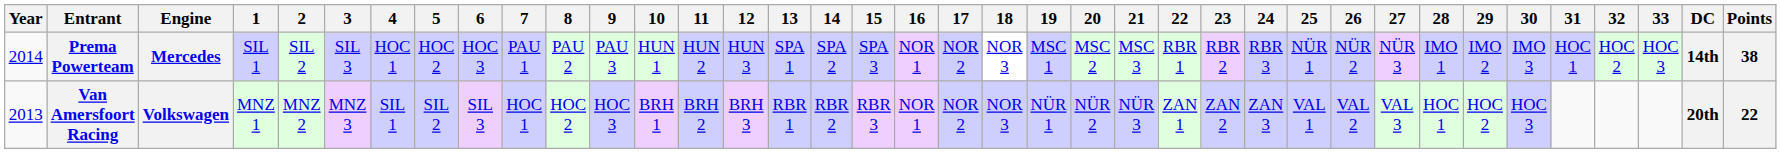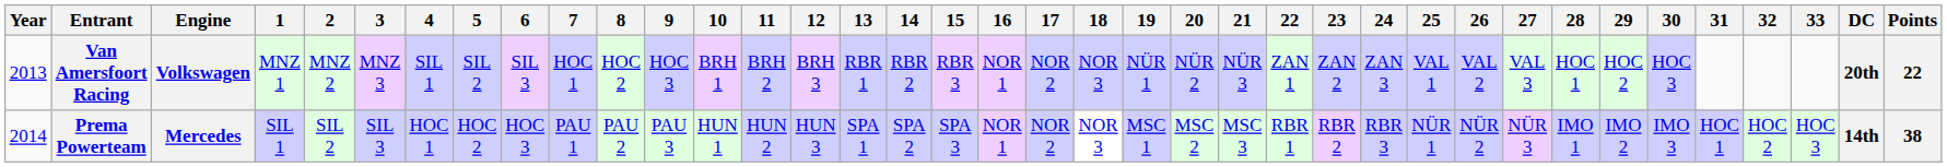 <table class="wikitable" style="text-align:center; font-size:85%">
 <tr>
 <th>Year</th>
 <th>Entrant</th>
 <th>Engine</th>
 <th>1</th>
 <th>2</th>
 <th>3</th>
 <th>4</th>
 <th>5</th>
 <th>6</th>
 <th>7</th>
 <th>8</th>
 <th>9</th>
 <th>10</th>
 <th>11</th>
 <th>12</th>
 <th>13</th>
 <th>14</th>
 <th>15</th>
 <th>16</th>
 <th>17</th>
 <th>18</th>
 <th>19</th>
 <th>20</th>
 <th>21</th>
 <th>22</th>
 <th>23</th>
 <th>24</th>
 <th>25</th>
 <th>26</th>
 <th>27</th>
 <th>28</th>
 <th>29</th>
 <th>30</th>
 <th>31</th>
 <th>32</th>
 <th>33</th>
 <th>DC</th>
 <th>Points</th>
 </tr>
 <tr>
+<td><a href='#'>2013</a></td>
+<th><a href='#'>Van Amersfoort Racing</a></th>
+<th><a href='#'>Volkswagen</a></th>
+<td style="background:#DFFFDF;"><a href='#'>MNZ<br>1</a><br></td>
+<td style="background:#DFFFDF;"><a href='#'>MNZ<br>2</a><br></td>
+<td style="background:#EFCFFF;"><a href='#'>MNZ<br>3</a><br></td>
+<td style="background:#CFCFFF;"><a href='#'>SIL<br>1</a><br></td>
+<td style="background:#CFCFFF;"><a href='#'>SIL<br>2</a><br></td>
+<td style="background:#EFCFFF;"><a href='#'>SIL<br>3</a><br></td>
+<td style="background:#CFCFFF;"><a href='#'>HOC<br>1</a><br></td>
+<td style="background:#DFFFDF;"><a href='#'>HOC<br>2</a><br></td>
+<td style="background:#CFCFFF;"><a href='#'>HOC<br>3</a><br></td>
+<td style="background:#EFCFFF;"><a href='#'>BRH<br>1</a><br></td>
+<td style="background:#CFCFFF;"><a href='#'>BRH<br>2</a><br></td>
+<td style="background:#EFCFFF;"><a href='#'>BRH<br>3</a><br></td>
+<td style="background:#CFCFFF;"><a href='#'>RBR<br>1</a><br></td>
+<td style="background:#CFCFFF;"><a href='#'>RBR<br>2</a><br></td>
+<td style="background:#EFCFFF;"><a href='#'>RBR<br>3</a><br></td>
+<td style="background:#EFCFFF;"><a href='#'>NOR<br>1</a><br></td>
+<td style="background:#CFCFFF;"><a href='#'>NOR<br>2</a><br></td>
+<td style="background:#CFCFFF;"><a href='#'>NOR<br>3</a><br></td>
+<td style="background:#CFCFFF;"><a href='#'>NÜR<br>1</a><br></td>
+<td style="background:#CFCFFF;"><a href='#'>NÜR<br>2</a><br></td>
+<td style="background:#CFCFFF;"><a href='#'>NÜR<br>3</a><br></td>
+<td style="background:#DFFFDF;"><a href='#'>ZAN<br>1</a><br></td>
+<td style="background:#CFCFFF;"><a href='#'>ZAN<br>2</a><br></td>
+<td style="background:#CFCFFF;"><a href='#'>ZAN<br>3</a><br></td>
+<td style="background:#CFCFFF;"><a href='#'>VAL<br>1</a><br></td>
+<td style="background:#CFCFFF;"><a href='#'>VAL<br>2</a><br></td>
+<td style="background:#DFFFDF;"><a href='#'>VAL<br>3</a><br></td>
+<td style="background:#DFFFDF;"><a href='#'>HOC<br>1</a><br></td>
+<td style="background:#DFFFDF;"><a href='#'>HOC<br>2</a><br></td>
+<td style="background:#CFCFFF;"><a href='#'>HOC<br>3</a><br></td>
+<td></td>
+<td></td>
+<td></td>
+<th>20th</th>
+<th>22</th>
+</tr>
+<tr>
 <td><a href='#'>2014</a></td>
 <th><a href='#'>Prema Powerteam</a></th>
 <th><a href='#'>Mercedes</a></th>
 <td style="background:#CFCFFF;"><a href='#'>SIL<br>1</a><br></td>
 <td style="background:#DFFFDF;"><a href='#'>SIL<br>2</a><br></td>
 <td style="background:#CFCFFF;"><a href='#'>SIL<br>3</a><br></td>
 <td style="background:#CFCFFF;"><a href='#'>HOC<br>1</a><br></td>
 <td style="background:#CFCFFF;"><a href='#'>HOC<br>2</a><br></td>
 <td style="background:#CFCFFF;"><a href='#'>HOC<br>3</a><br></td>
 <td style="background:#CFCFFF;"><a href='#'>PAU<br>1</a><br></td>
 <td style="background:#DFFFDF;"><a href='#'>PAU<br>2</a><br></td>
 <td style="background:#DFFFDF;"><a href='#'>PAU<br>3</a><br></td>
 <td style="background:#DFFFDF;"><a href='#'>HUN<br>1</a><br></td>
 <td style="background:#CFCFFF;"><a href='#'>HUN<br>2</a><br></td>
 <td style="background:#CFCFFF;"><a href='#'>HUN<br>3</a><br></td>
 <td style="background:#CFCFFF;"><a href='#'>SPA<br>1</a><br></td>
 <td style="background:#CFCFFF;"><a href='#'>SPA<br>2</a><br></td>
 <td style="background:#CFCFFF;"><a href='#'>SPA<br>3</a><br></td>
 <td style="background:#EFCFFF;"><a href='#'>NOR<br>1</a><br></td>
 <td style="background:#CFCFFF;"><a href='#'>NOR<br>2</a><br></td>
 <td style="background:#FFFFFF;"><a href='#'>NOR<br>3</a><br></td>
 <td style="background:#CFCFFF;"><a href='#'>MSC<br>1</a><br></td>
 <td style="background:#DFFFDF;"><a href='#'>MSC<br>2</a><br></td>
 <td style="background:#DFFFDF;"><a href='#'>MSC<br>3</a><br></td>
 <td style="background:#DFFFDF;"><a href='#'>RBR<br>1</a><br></td>
 <td style="background:#EFCFFF;"><a href='#'>RBR<br>2</a><br></td>
 <td style="background:#CFCFFF;"><a href='#'>RBR<br>3</a><br></td>
 <td style="background:#CFCFFF;"><a href='#'>NÜR<br>1</a><br></td>
 <td style="background:#CFCFFF;"><a href='#'>NÜR<br>2</a><br></td>
 <td style="background:#EFCFFF;"><a href='#'>NÜR<br>3</a><br></td>
 <td style="background:#CFCFFF;"><a href='#'>IMO<br>1</a><br></td>
 <td style="background:#CFCFFF;"><a href='#'>IMO<br>2</a><br></td>
 <td style="background:#CFCFFF;"><a href='#'>IMO<br>3</a><br></td>
 <td style="background:#CFCFFF;"><a href='#'>HOC<br>1</a><br></td>
 <td style="background:#DFFFDF;"><a href='#'>HOC<br>2</a><br></td>
 <td style="background:#DFFFDF;"><a href='#'>HOC<br>3</a><br></td>
 <th>14th</th>
 <th>38</th>
 </tr>
-<tr>
-<td><a href='#'>2013</a></td>
-<th><a href='#'>Van Amersfoort Racing</a></th>
-<th><a href='#'>Volkswagen</a></th>
-<td style="background:#DFFFDF;"><a href='#'>MNZ<br>1</a><br></td>
-<td style="background:#DFFFDF;"><a href='#'>MNZ<br>2</a><br></td>
-<td style="background:#EFCFFF;"><a href='#'>MNZ<br>3</a><br></td>
-<td style="background:#CFCFFF;"><a href='#'>SIL<br>1</a><br></td>
-<td style="background:#CFCFFF;"><a href='#'>SIL<br>2</a><br></td>
-<td style="background:#EFCFFF;"><a href='#'>SIL<br>3</a><br></td>
-<td style="background:#CFCFFF;"><a href='#'>HOC<br>1</a><br></td>
-<td style="background:#DFFFDF;"><a href='#'>HOC<br>2</a><br></td>
-<td style="background:#CFCFFF;"><a href='#'>HOC<br>3</a><br></td>
-<td style="background:#EFCFFF;"><a href='#'>BRH<br>1</a><br></td>
-<td style="background:#CFCFFF;"><a href='#'>BRH<br>2</a><br></td>
-<td style="background:#EFCFFF;"><a href='#'>BRH<br>3</a><br></td>
-<td style="background:#CFCFFF;"><a href='#'>RBR<br>1</a><br></td>
-<td style="background:#CFCFFF;"><a href='#'>RBR<br>2</a><br></td>
-<td style="background:#EFCFFF;"><a href='#'>RBR<br>3</a><br></td>
-<td style="background:#EFCFFF;"><a href='#'>NOR<br>1</a><br></td>
-<td style="background:#CFCFFF;"><a href='#'>NOR<br>2</a><br></td>
-<td style="background:#CFCFFF;"><a href='#'>NOR<br>3</a><br></td>
-<td style="background:#CFCFFF;"><a href='#'>NÜR<br>1</a><br></td>
-<td style="background:#CFCFFF;"><a href='#'>NÜR<br>2</a><br></td>
-<td style="background:#CFCFFF;"><a href='#'>NÜR<br>3</a><br></td>
-<td style="background:#DFFFDF;"><a href='#'>ZAN<br>1</a><br></td>
-<td style="background:#CFCFFF;"><a href='#'>ZAN<br>2</a><br></td>
-<td style="background:#CFCFFF;"><a href='#'>ZAN<br>3</a><br></td>
-<td style="background:#CFCFFF;"><a href='#'>VAL<br>1</a><br></td>
-<td style="background:#CFCFFF;"><a href='#'>VAL<br>2</a><br></td>
-<td style="background:#DFFFDF;"><a href='#'>VAL<br>3</a><br></td>
-<td style="background:#DFFFDF;"><a href='#'>HOC<br>1</a><br></td>
-<td style="background:#DFFFDF;"><a href='#'>HOC<br>2</a><br></td>
-<td style="background:#CFCFFF;"><a href='#'>HOC<br>3</a><br></td>
-<td></td>
-<td></td>
-<td></td>
-<th>20th</th>
-<th>22</th>
-</tr>
 </table>
